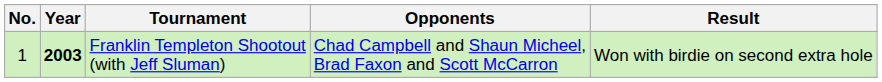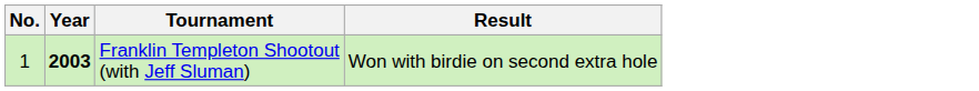 <table class="wikitable" style="font-size:95%;">
 <tr>
 <th>No.</th>
 <th>Year</th>
 <th>Tournament</th>
-<th>Opponents</th>
 <th>Result</th>
 </tr>
 <tr style="background:#D0F0C0;">
 <td align=center>1</td>
 <td><strong>2003</strong></td>
 <td><a href='#'>Franklin Templeton Shootout</a><br>(with  <a href='#'>Jeff Sluman</a>)</td>
-<td> <a href='#'>Chad Campbell</a> and  <a href='#'>Shaun Micheel</a>,<br> <a href='#'>Brad Faxon</a> and  <a href='#'>Scott McCarron</a></td>
 <td>Won with birdie on second extra hole</td>
 </tr>
 </table>
